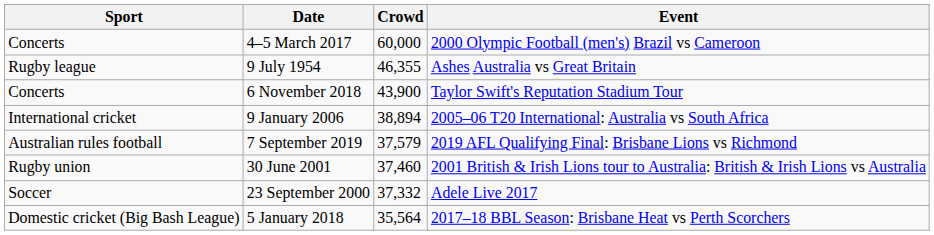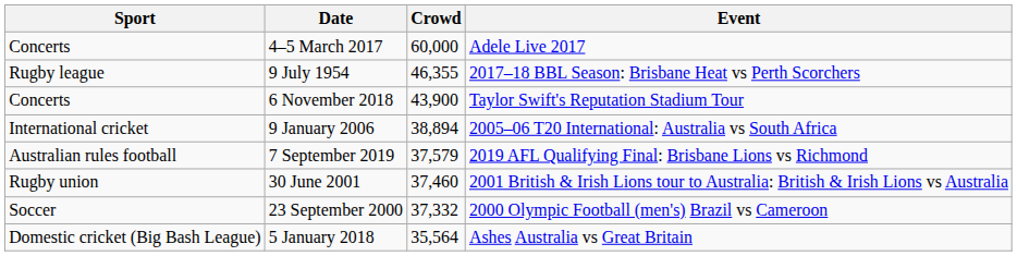 <table class="wikitable">
 <tr>
 <th>Sport</th>
 <th>Date</th>
 <th>Crowd</th>
 <th>Event</th>
 </tr>
 <tr>
 <td>Concerts</td>
 <td>4–5 March 2017</td>
 <td>60,000</td>
-<td><a href='#'>2000 Olympic Football (men's)</a> <a href='#'>Brazil</a> vs <a href='#'>Cameroon</a></td>
+<td><a href='#'>Adele Live 2017</a></td>
 </tr>
 <tr>
 <td>Rugby league</td>
 <td>9 July 1954</td>
 <td>46,355</td>
-<td><a href='#'>Ashes</a> <a href='#'>Australia</a> vs <a href='#'>Great Britain</a></td>
+<td><a href='#'>2017–18 BBL Season</a>: <a href='#'>Brisbane Heat</a> vs <a href='#'>Perth Scorchers</a></td>
 </tr>
 <tr>
 <td>Concerts</td>
 <td>6 November 2018</td>
 <td>43,900</td>
 <td><a href='#'>Taylor Swift's Reputation Stadium Tour</a></td>
 </tr>
 <tr>
 <td>International cricket</td>
 <td>9 January 2006</td>
 <td>38,894</td>
 <td><a href='#'>2005–06 T20 International</a>: <a href='#'>Australia</a> vs <a href='#'>South Africa</a></td>
 </tr>
 <tr>
 <td>Australian rules football</td>
 <td>7 September 2019</td>
 <td>37,579</td>
 <td><a href='#'>2019 AFL Qualifying Final</a>: <a href='#'>Brisbane Lions</a> vs <a href='#'>Richmond</a></td>
 </tr>
 <tr>
 <td>Rugby union</td>
 <td>30 June 2001</td>
 <td>37,460</td>
 <td><a href='#'>2001 British & Irish Lions tour to Australia</a>: <a href='#'>British & Irish Lions</a> vs <a href='#'>Australia</a></td>
 </tr>
 <tr>
 <td>Soccer</td>
 <td>23 September 2000</td>
 <td>37,332</td>
-<td><a href='#'>Adele Live 2017</a></td>
+<td><a href='#'>2000 Olympic Football (men's)</a> <a href='#'>Brazil</a> vs <a href='#'>Cameroon</a></td>
 </tr>
 <tr>
 <td>Domestic cricket (Big Bash League)</td>
 <td>5 January 2018</td>
 <td>35,564</td>
-<td><a href='#'>2017–18 BBL Season</a>: <a href='#'>Brisbane Heat</a> vs <a href='#'>Perth Scorchers</a></td>
+<td><a href='#'>Ashes</a> <a href='#'>Australia</a> vs <a href='#'>Great Britain</a></td>
 </tr>
 </table>
